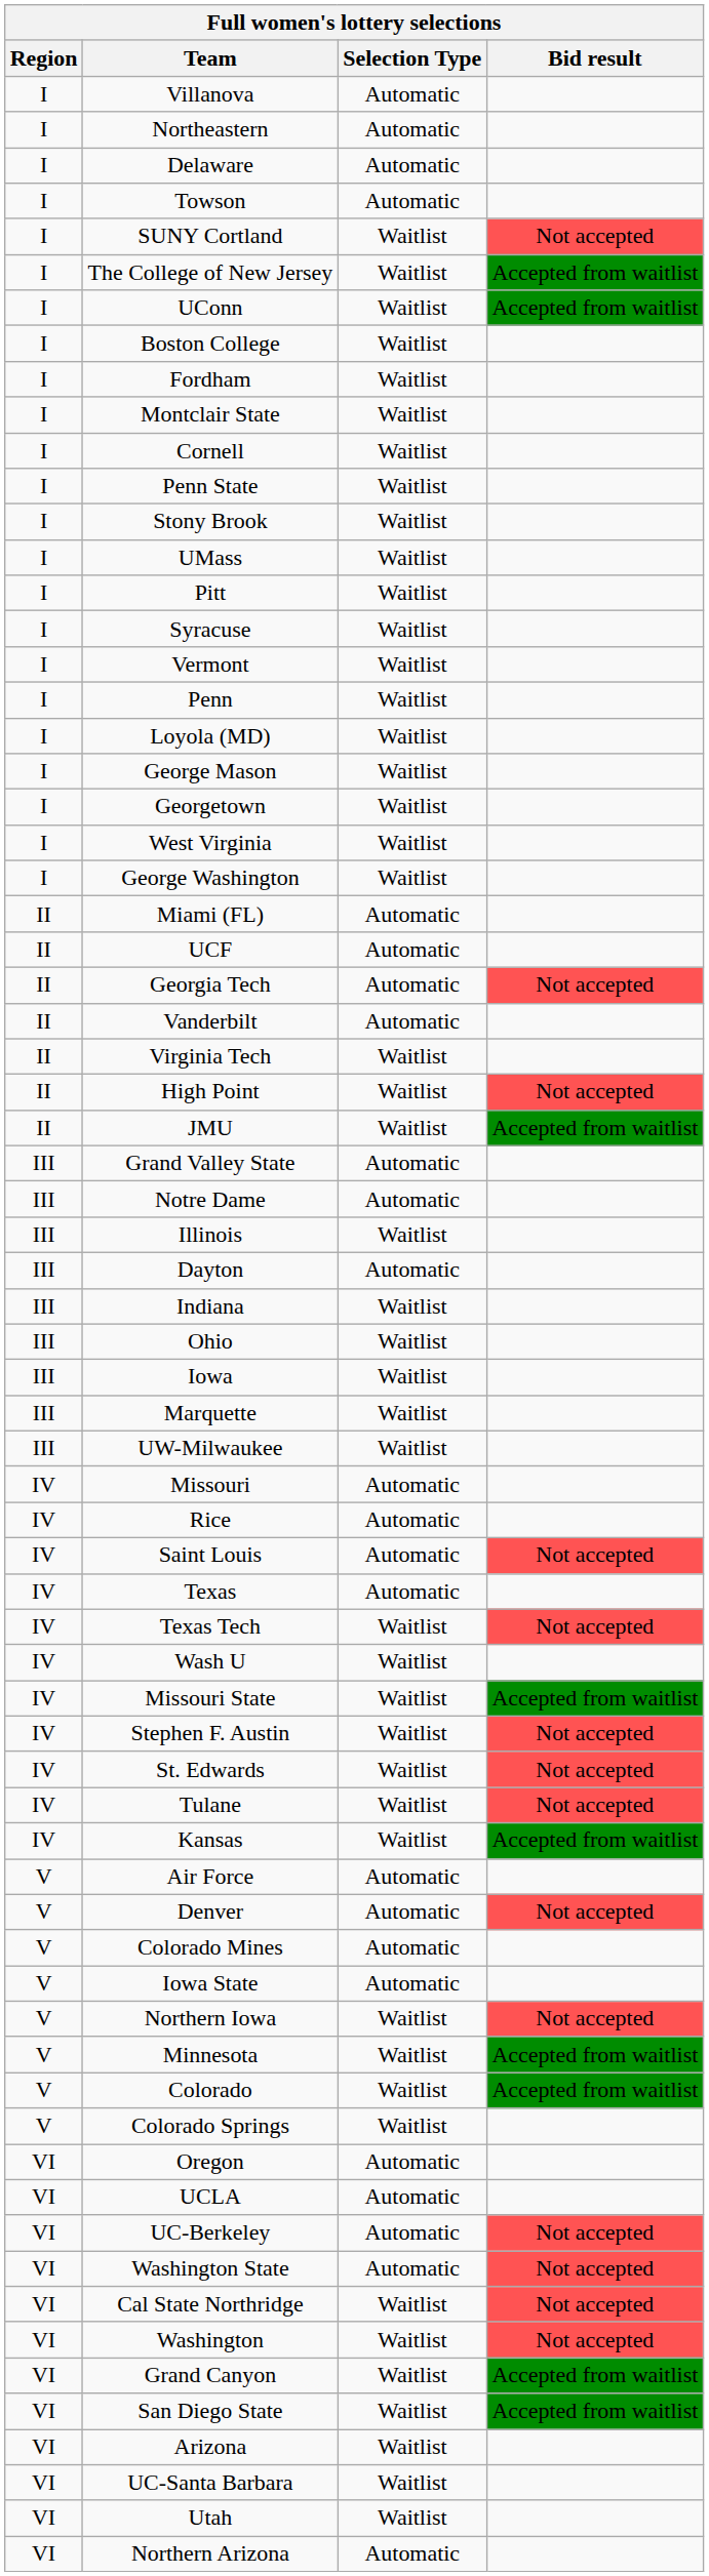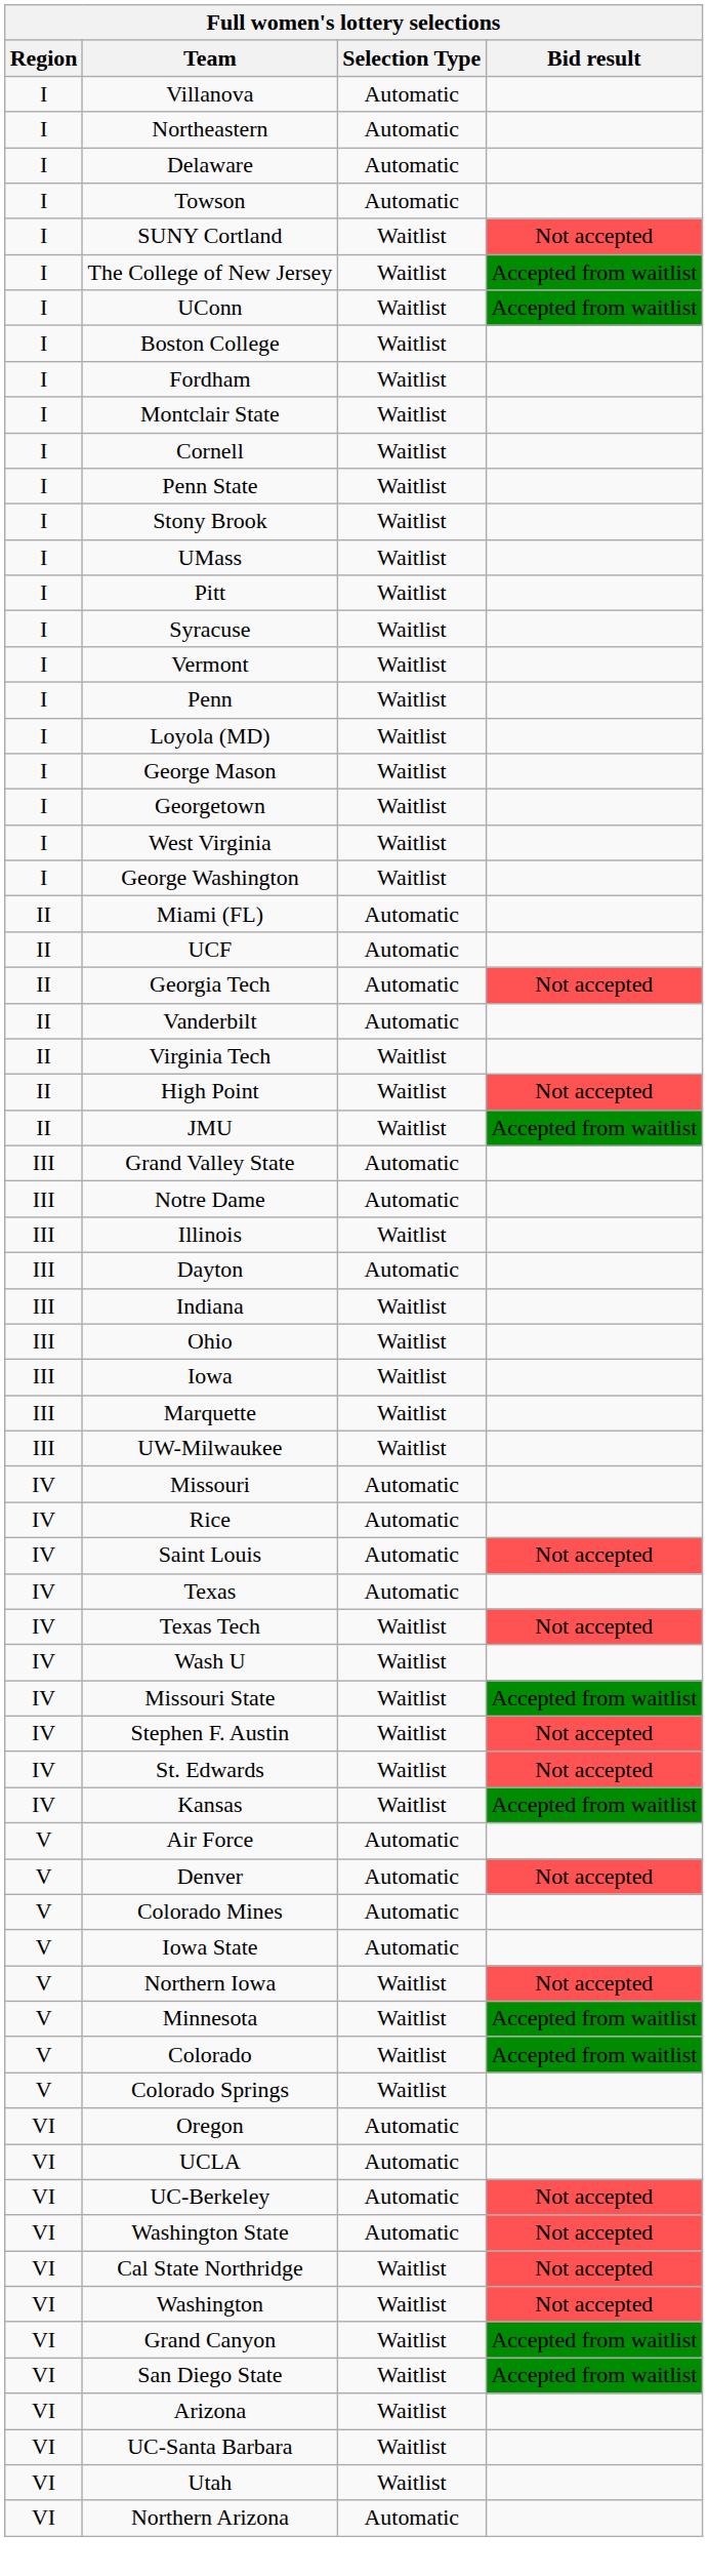 <table class="wikitable sortable mw-collapsible mw-collapsed" style="text-align:center">
 <tr>
 <th colspan="4">Full women's lottery selections</th>
 </tr>
 <tr>
 <th>Region</th>
 <th>Team</th>
 <th>Selection Type</th>
 <th>Bid result</th>
 </tr>
 <tr>
 <td>I</td>
 <td>Villanova</td>
 <td>Automatic</td>
 <td></td>
 </tr>
 <tr>
 <td>I</td>
 <td>Northeastern</td>
 <td>Automatic</td>
 <td></td>
 </tr>
 <tr>
 <td>I</td>
 <td>Delaware</td>
 <td>Automatic</td>
 <td></td>
 </tr>
 <tr>
 <td>I</td>
 <td>Towson</td>
 <td>Automatic</td>
 <td></td>
 </tr>
 <tr>
 <td>I</td>
 <td>SUNY Cortland</td>
 <td>Waitlist</td>
 <td bgcolor=ff5353>Not accepted</td>
 </tr>
 <tr>
 <td>I</td>
 <td>The College of New Jersey</td>
 <td>Waitlist</td>
 <td bgcolor=008c00>Accepted from waitlist</td>
 </tr>
 <tr>
 <td>I</td>
 <td>UConn</td>
 <td>Waitlist</td>
 <td bgcolor=008c00>Accepted from waitlist</td>
 </tr>
 <tr>
 <td>I</td>
 <td>Boston College</td>
 <td>Waitlist</td>
 <td></td>
 </tr>
 <tr>
 <td>I</td>
 <td>Fordham</td>
 <td>Waitlist</td>
 <td></td>
 </tr>
 <tr>
 <td>I</td>
 <td>Montclair State</td>
 <td>Waitlist</td>
 <td></td>
 </tr>
 <tr>
 <td>I</td>
 <td>Cornell</td>
 <td>Waitlist</td>
 <td></td>
 </tr>
 <tr>
 <td>I</td>
 <td>Penn State</td>
 <td>Waitlist</td>
 <td></td>
 </tr>
 <tr>
 <td>I</td>
 <td>Stony Brook</td>
 <td>Waitlist</td>
 <td></td>
 </tr>
 <tr>
 <td>I</td>
 <td>UMass</td>
 <td>Waitlist</td>
 <td></td>
 </tr>
 <tr>
 <td>I</td>
 <td>Pitt</td>
 <td>Waitlist</td>
 <td></td>
 </tr>
 <tr>
 <td>I</td>
 <td>Syracuse</td>
 <td>Waitlist</td>
 <td></td>
 </tr>
 <tr>
 <td>I</td>
 <td>Vermont</td>
 <td>Waitlist</td>
 <td></td>
 </tr>
 <tr>
 <td>I</td>
 <td>Penn</td>
 <td>Waitlist</td>
 <td></td>
 </tr>
 <tr>
 <td>I</td>
 <td>Loyola (MD)</td>
 <td>Waitlist</td>
 <td></td>
 </tr>
 <tr>
 <td>I</td>
 <td>George Mason</td>
 <td>Waitlist</td>
 <td></td>
 </tr>
 <tr>
 <td>I</td>
 <td>Georgetown</td>
 <td>Waitlist</td>
 <td></td>
 </tr>
 <tr>
 <td>I</td>
 <td>West Virginia</td>
 <td>Waitlist</td>
 <td></td>
 </tr>
 <tr>
 <td>I</td>
 <td>George Washington</td>
 <td>Waitlist</td>
 <td></td>
 </tr>
 <tr>
 <td>II</td>
 <td>Miami (FL)</td>
 <td>Automatic</td>
 <td></td>
 </tr>
 <tr>
 <td>II</td>
 <td>UCF</td>
 <td>Automatic</td>
 <td></td>
 </tr>
 <tr>
 <td>II</td>
 <td>Georgia Tech</td>
 <td>Automatic</td>
 <td bgcolor=ff5353>Not accepted</td>
 </tr>
 <tr>
 <td>II</td>
 <td>Vanderbilt</td>
 <td>Automatic</td>
 <td></td>
 </tr>
 <tr>
 <td>II</td>
 <td>Virginia Tech</td>
 <td>Waitlist</td>
 <td></td>
 </tr>
 <tr>
 <td>II</td>
 <td>High Point</td>
 <td>Waitlist</td>
 <td bgcolor=ff5353>Not accepted</td>
 </tr>
 <tr>
 <td>II</td>
 <td>JMU</td>
 <td>Waitlist</td>
 <td bgcolor=008c00>Accepted from waitlist</td>
 </tr>
 <tr>
 <td>III</td>
 <td>Grand Valley State</td>
 <td>Automatic</td>
 <td></td>
 </tr>
 <tr>
 <td>III</td>
 <td>Notre Dame</td>
 <td>Automatic</td>
 <td></td>
 </tr>
 <tr>
 <td>III</td>
 <td>Illinois</td>
 <td>Waitlist</td>
 <td></td>
 </tr>
 <tr>
 <td>III</td>
 <td>Dayton</td>
 <td>Automatic</td>
 <td></td>
 </tr>
 <tr>
 <td>III</td>
 <td>Indiana</td>
 <td>Waitlist</td>
 <td></td>
 </tr>
 <tr>
 <td>III</td>
 <td>Ohio</td>
 <td>Waitlist</td>
 <td></td>
 </tr>
 <tr>
 <td>III</td>
 <td>Iowa</td>
 <td>Waitlist</td>
 <td></td>
 </tr>
 <tr>
 <td>III</td>
 <td>Marquette</td>
 <td>Waitlist</td>
 <td></td>
 </tr>
 <tr>
 <td>III</td>
 <td>UW-Milwaukee</td>
 <td>Waitlist</td>
 <td></td>
 </tr>
 <tr>
 <td>IV</td>
 <td>Missouri</td>
 <td>Automatic</td>
 <td></td>
 </tr>
 <tr>
 <td>IV</td>
 <td>Rice</td>
 <td>Automatic</td>
 <td></td>
 </tr>
 <tr>
 <td>IV</td>
 <td>Saint Louis</td>
 <td>Automatic</td>
 <td bgcolor=ff5353>Not accepted</td>
 </tr>
 <tr>
 <td>IV</td>
 <td>Texas</td>
 <td>Automatic</td>
 <td></td>
 </tr>
 <tr>
 <td>IV</td>
 <td>Texas Tech</td>
 <td>Waitlist</td>
 <td bgcolor=ff5353>Not accepted</td>
 </tr>
 <tr>
 <td>IV</td>
 <td>Wash U</td>
 <td>Waitlist</td>
 <td></td>
 </tr>
 <tr>
 <td>IV</td>
 <td>Missouri State</td>
 <td>Waitlist</td>
 <td bgcolor=008c00>Accepted from waitlist</td>
 </tr>
 <tr>
 <td>IV</td>
 <td>Stephen F. Austin</td>
 <td>Waitlist</td>
 <td bgcolor=ff5353>Not accepted</td>
 </tr>
 <tr>
 <td>IV</td>
 <td>St. Edwards</td>
 <td>Waitlist</td>
 <td bgcolor=ff5353>Not accepted</td>
 </tr>
 <tr>
 <td>IV</td>
-<td>Tulane</td>
-<td>Waitlist</td>
-<td bgcolor=ff5353>Not accepted</td>
-</tr>
-<tr>
-<td>IV</td>
 <td>Kansas</td>
 <td>Waitlist</td>
 <td bgcolor=008c00>Accepted from waitlist</td>
 </tr>
 <tr>
 <td>V</td>
 <td>Air Force</td>
 <td>Automatic</td>
 <td></td>
 </tr>
 <tr>
 <td>V</td>
 <td>Denver</td>
 <td>Automatic</td>
 <td bgcolor=ff5353>Not accepted</td>
 </tr>
 <tr>
 <td>V</td>
 <td>Colorado Mines</td>
 <td>Automatic</td>
 <td></td>
 </tr>
 <tr>
 <td>V</td>
 <td>Iowa State</td>
 <td>Automatic</td>
 <td></td>
 </tr>
 <tr>
 <td>V</td>
 <td>Northern Iowa</td>
 <td>Waitlist</td>
 <td bgcolor=ff5353>Not accepted</td>
 </tr>
 <tr>
 <td>V</td>
 <td>Minnesota</td>
 <td>Waitlist</td>
 <td bgcolor=008c00>Accepted from waitlist</td>
 </tr>
 <tr>
 <td>V</td>
 <td>Colorado</td>
 <td>Waitlist</td>
 <td bgcolor=008c00>Accepted from waitlist</td>
 </tr>
 <tr>
 <td>V</td>
 <td>Colorado Springs</td>
 <td>Waitlist</td>
 <td></td>
 </tr>
 <tr>
 <td>VI</td>
 <td>Oregon</td>
 <td>Automatic</td>
 <td></td>
 </tr>
 <tr>
 <td>VI</td>
 <td>UCLA</td>
 <td>Automatic</td>
 <td></td>
 </tr>
 <tr>
 <td>VI</td>
 <td>UC-Berkeley</td>
 <td>Automatic</td>
 <td bgcolor=ff5353>Not accepted</td>
 </tr>
 <tr>
 <td>VI</td>
 <td>Washington State</td>
 <td>Automatic</td>
 <td bgcolor=ff5353>Not accepted</td>
 </tr>
 <tr>
 <td>VI</td>
 <td>Cal State Northridge</td>
 <td>Waitlist</td>
 <td bgcolor=ff5353>Not accepted</td>
 </tr>
 <tr>
 <td>VI</td>
 <td>Washington</td>
 <td>Waitlist</td>
 <td bgcolor=ff5353>Not accepted</td>
 </tr>
 <tr>
 <td>VI</td>
 <td>Grand Canyon</td>
 <td>Waitlist</td>
 <td bgcolor=008c00>Accepted from waitlist</td>
 </tr>
 <tr>
 <td>VI</td>
 <td>San Diego State</td>
 <td>Waitlist</td>
 <td bgcolor=008c00>Accepted from waitlist</td>
 </tr>
 <tr>
 <td>VI</td>
 <td>Arizona</td>
 <td>Waitlist</td>
 <td></td>
 </tr>
 <tr>
 <td>VI</td>
 <td>UC-Santa Barbara</td>
 <td>Waitlist</td>
 <td></td>
 </tr>
 <tr>
 <td>VI</td>
 <td>Utah</td>
 <td>Waitlist</td>
 <td></td>
 </tr>
 <tr>
 <td>VI</td>
 <td>Northern Arizona</td>
 <td>Automatic</td>
 <td></td>
 </tr>
 </table>
